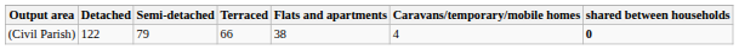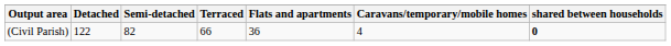 <table class="wikitable">
 <tr>
 </tr>
 <tr>
 <th>Output area</th>
 <th>Detached</th>
 <th>Semi-detached</th>
 <th>Terraced</th>
 <th>Flats and apartments</th>
 <th>Caravans/temporary/mobile homes</th>
 <th>shared between households</th>
 </tr>
 <tr>
 <td>(Civil Parish)</td>
 <td>122</td>
-<td>79</td>
+<td>82</td>
 <td>66</td>
-<td>38</td>
+<td>36</td>
 <td>4</td>
 <td><strong>0</strong></td>
 </tr>
 </table>
